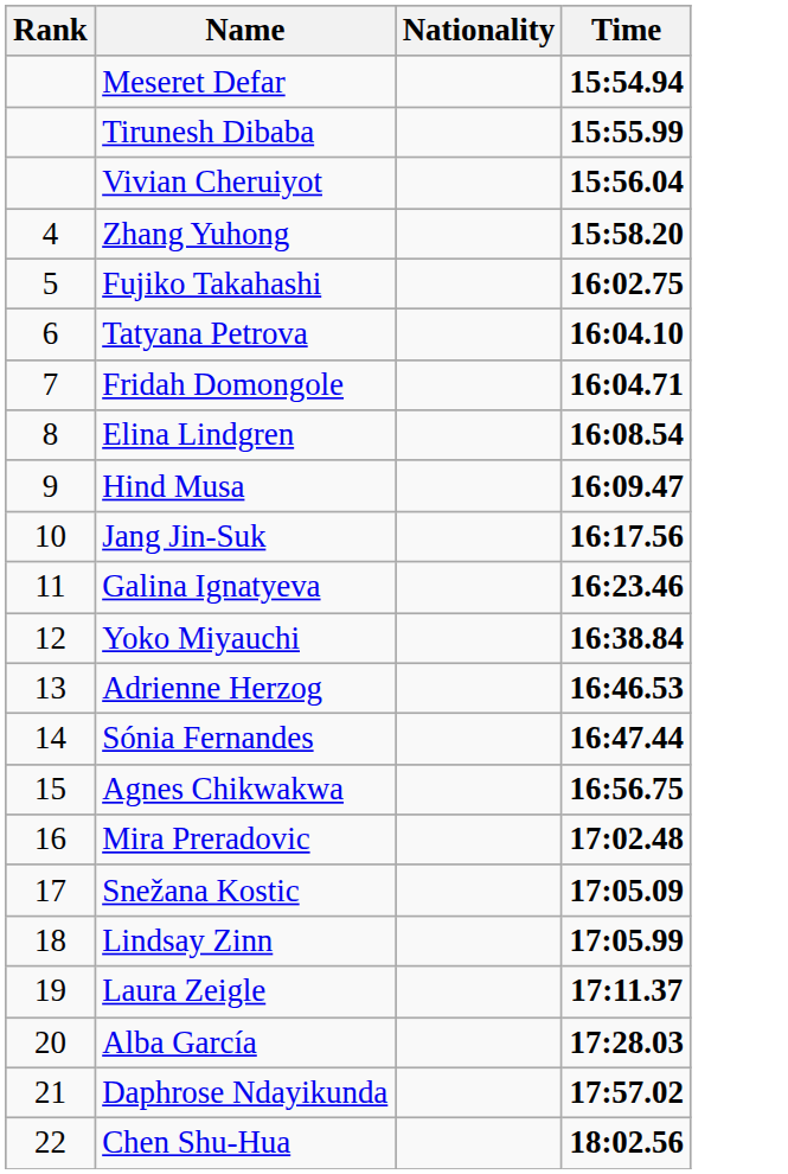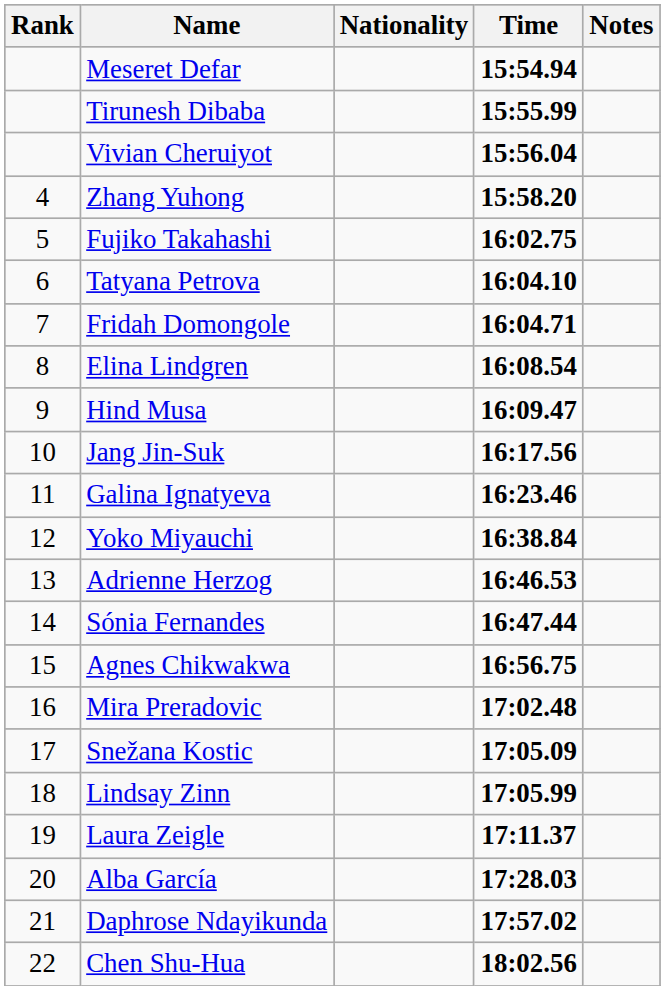 <table class="wikitable sortable" style="text-align:center">
 <tr>
 <th>Rank</th>
 <th>Name</th>
 <th>Nationality</th>
 <th>Time</th>
+<th>Notes</th>
 </tr>
 <tr>
 <td></td>
 <td align=left><a href='#'>Meseret Defar</a></td>
 <td align=left></td>
 <td><strong>15:54.94</strong></td>
+<td></td>
 </tr>
 <tr>
 <td></td>
 <td align=left><a href='#'>Tirunesh Dibaba</a></td>
 <td align=left></td>
 <td><strong>15:55.99</strong></td>
+<td></td>
 </tr>
 <tr>
 <td></td>
 <td align=left><a href='#'>Vivian Cheruiyot</a></td>
 <td align=left></td>
 <td><strong>15:56.04</strong></td>
+<td></td>
 </tr>
 <tr>
 <td>4</td>
 <td align=left><a href='#'>Zhang Yuhong</a></td>
 <td align=left></td>
 <td><strong>15:58.20</strong></td>
+<td></td>
 </tr>
 <tr>
 <td>5</td>
 <td align=left><a href='#'>Fujiko Takahashi</a></td>
 <td align=left></td>
 <td><strong>16:02.75</strong></td>
+<td></td>
 </tr>
 <tr>
 <td>6</td>
 <td align=left><a href='#'>Tatyana Petrova</a></td>
 <td align=left></td>
 <td><strong>16:04.10</strong></td>
+<td></td>
 </tr>
 <tr>
 <td>7</td>
 <td align=left><a href='#'>Fridah Domongole</a></td>
 <td align=left></td>
 <td><strong>16:04.71</strong></td>
+<td></td>
 </tr>
 <tr>
 <td>8</td>
 <td align=left><a href='#'>Elina Lindgren</a></td>
 <td align=left></td>
 <td><strong>16:08.54</strong></td>
+<td></td>
 </tr>
 <tr>
 <td>9</td>
 <td align=left><a href='#'>Hind Musa</a></td>
 <td align=left></td>
 <td><strong>16:09.47</strong></td>
+<td></td>
 </tr>
 <tr>
 <td>10</td>
 <td align=left><a href='#'>Jang Jin-Suk</a></td>
 <td align=left></td>
 <td><strong>16:17.56</strong></td>
+<td></td>
 </tr>
 <tr>
 <td>11</td>
 <td align=left><a href='#'>Galina Ignatyeva</a></td>
 <td align=left></td>
 <td><strong>16:23.46</strong></td>
+<td></td>
 </tr>
 <tr>
 <td>12</td>
 <td align=left><a href='#'>Yoko Miyauchi</a></td>
 <td align=left></td>
 <td><strong>16:38.84</strong></td>
+<td></td>
 </tr>
 <tr>
 <td>13</td>
 <td align=left><a href='#'>Adrienne Herzog</a></td>
 <td align=left></td>
 <td><strong>16:46.53</strong></td>
+<td></td>
 </tr>
 <tr>
 <td>14</td>
 <td align=left><a href='#'>Sónia Fernandes</a></td>
 <td align=left></td>
 <td><strong>16:47.44</strong></td>
+<td></td>
 </tr>
 <tr>
 <td>15</td>
 <td align=left><a href='#'>Agnes Chikwakwa</a></td>
 <td align=left></td>
 <td><strong>16:56.75</strong></td>
+<td></td>
 </tr>
 <tr>
 <td>16</td>
 <td align=left><a href='#'>Mira Preradovic</a></td>
 <td align=left></td>
 <td><strong>17:02.48</strong></td>
+<td></td>
 </tr>
 <tr>
 <td>17</td>
 <td align=left><a href='#'>Snežana Kostic</a></td>
 <td align=left></td>
 <td><strong>17:05.09</strong></td>
+<td></td>
 </tr>
 <tr>
 <td>18</td>
 <td align=left><a href='#'>Lindsay Zinn</a></td>
 <td align=left></td>
 <td><strong>17:05.99</strong></td>
+<td></td>
 </tr>
 <tr>
 <td>19</td>
 <td align=left><a href='#'>Laura Zeigle</a></td>
 <td align=left></td>
 <td><strong>17:11.37</strong></td>
+<td></td>
 </tr>
 <tr>
 <td>20</td>
 <td align=left><a href='#'>Alba García</a></td>
 <td align=left></td>
 <td><strong>17:28.03</strong></td>
+<td></td>
 </tr>
 <tr>
 <td>21</td>
 <td align=left><a href='#'>Daphrose Ndayikunda</a></td>
 <td align=left></td>
 <td><strong>17:57.02</strong></td>
+<td></td>
 </tr>
 <tr>
 <td>22</td>
 <td align=left><a href='#'>Chen Shu-Hua</a></td>
 <td align=left></td>
 <td><strong>18:02.56</strong></td>
+<td></td>
 </tr>
 </table>
